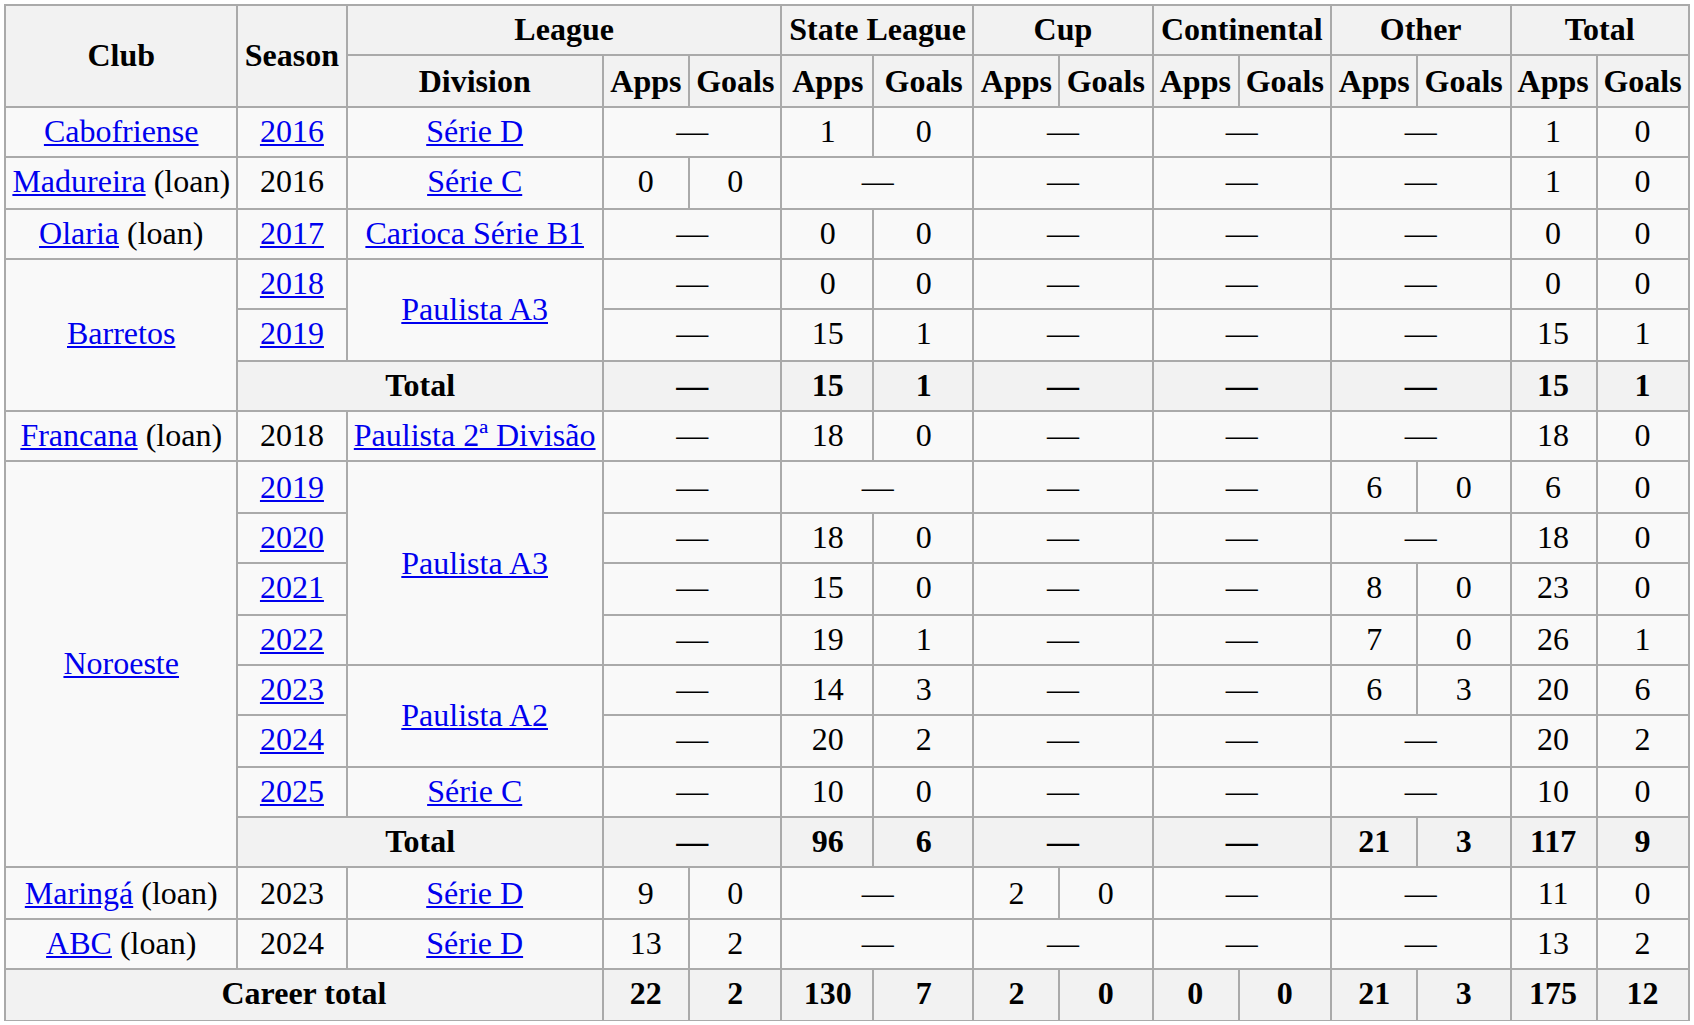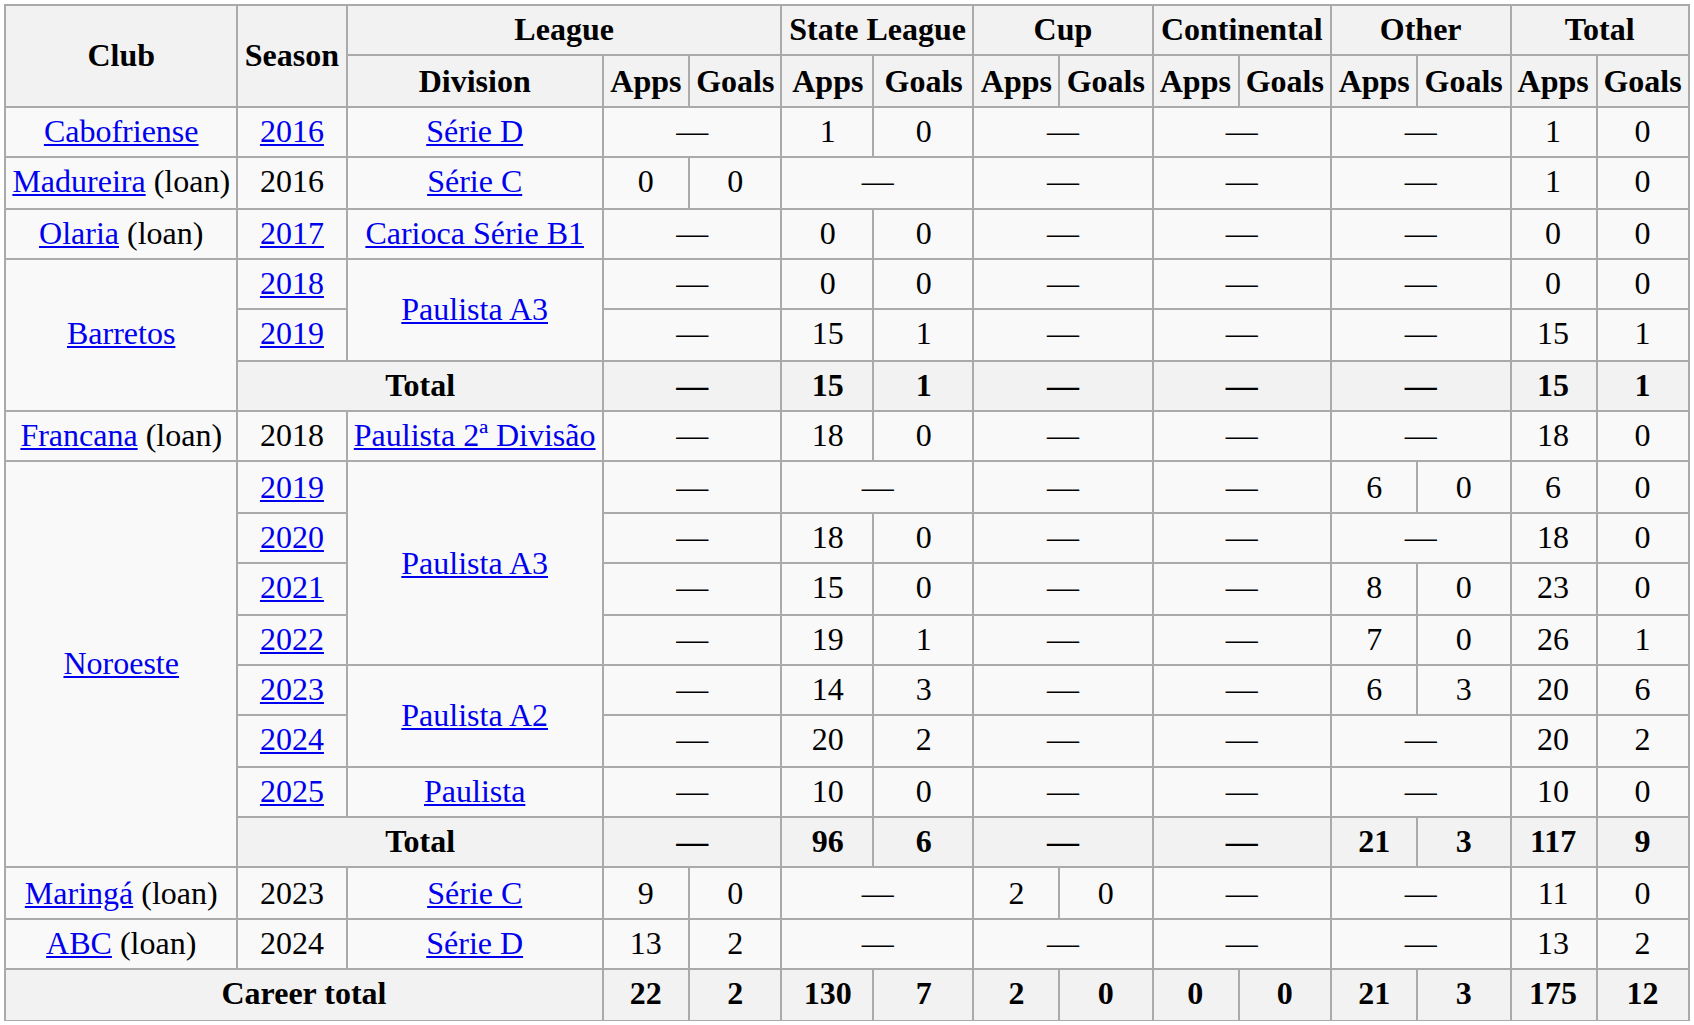 <table class="wikitable" style="text-align: center;">
 <tr>
 <th rowspan="2">Club</th>
 <th rowspan="2">Season</th>
 <th colspan="3">League</th>
 <th colspan="2">State League</th>
 <th colspan="2">Cup</th>
 <th colspan="2">Continental</th>
 <th colspan="2">Other</th>
 <th colspan="2">Total</th>
 </tr>
 <tr>
 <th>Division</th>
 <th>Apps</th>
 <th>Goals</th>
 <th>Apps</th>
 <th>Goals</th>
 <th>Apps</th>
 <th>Goals</th>
 <th>Apps</th>
 <th>Goals</th>
 <th>Apps</th>
 <th>Goals</th>
 <th>Apps</th>
 <th>Goals</th>
 </tr>
 <tr>
 <td valign="center"><a href='#'>Cabofriense</a></td>
 <td><a href='#'>2016</a></td>
 <td><a href='#'>Série D</a></td>
 <td colspan="2">—</td>
 <td>1</td>
 <td>0</td>
 <td colspan="2">—</td>
 <td colspan="2">—</td>
 <td colspan="2">—</td>
 <td>1</td>
 <td>0</td>
 </tr>
 <tr>
 <td valign="center"><a href='#'>Madureira</a> (loan)</td>
 <td>2016</td>
 <td><a href='#'>Série C</a></td>
 <td>0</td>
 <td>0</td>
 <td colspan="2">—</td>
 <td colspan="2">—</td>
 <td colspan="2">—</td>
 <td colspan="2">—</td>
 <td>1</td>
 <td>0</td>
 </tr>
 <tr>
 <td valign="center"><a href='#'>Olaria</a> (loan)</td>
 <td><a href='#'>2017</a></td>
 <td><a href='#'>Carioca Série B1</a></td>
 <td colspan="2">—</td>
 <td>0</td>
 <td>0</td>
 <td colspan="2">—</td>
 <td colspan="2">—</td>
 <td colspan="2">—</td>
 <td>0</td>
 <td>0</td>
 </tr>
 <tr>
 <td rowspan="3" valign="center"><a href='#'>Barretos</a></td>
 <td><a href='#'>2018</a></td>
 <td rowspan="2"><a href='#'>Paulista A3</a></td>
 <td colspan="2">—</td>
 <td>0</td>
 <td>0</td>
 <td colspan="2">—</td>
 <td colspan="2">—</td>
 <td colspan="2">—</td>
 <td>0</td>
 <td>0</td>
 </tr>
 <tr>
 <td><a href='#'>2019</a></td>
 <td colspan="2">—</td>
 <td>15</td>
 <td>1</td>
 <td colspan="2">—</td>
 <td colspan="2">—</td>
 <td colspan="2">—</td>
 <td>15</td>
 <td>1</td>
 </tr>
 <tr>
 <th colspan="2">Total</th>
 <th colspan="2">—</th>
 <th>15</th>
 <th>1</th>
 <th colspan="2">—</th>
 <th colspan="2">—</th>
 <th colspan="2">—</th>
 <th>15</th>
 <th>1</th>
 </tr>
 <tr>
 <td valign="center"><a href='#'>Francana</a> (loan)</td>
 <td>2018</td>
 <td><a href='#'>Paulista 2ª Divisão</a></td>
 <td colspan="2">—</td>
 <td>18</td>
 <td>0</td>
 <td colspan="2">—</td>
 <td colspan="2">—</td>
 <td colspan="2">—</td>
 <td>18</td>
 <td>0</td>
 </tr>
 <tr>
 <td rowspan="8" valign="center"><a href='#'>Noroeste</a></td>
 <td><a href='#'>2019</a></td>
 <td rowspan="4"><a href='#'>Paulista A3</a></td>
 <td colspan="2">—</td>
 <td colspan="2">—</td>
 <td colspan="2">—</td>
 <td colspan="2">—</td>
 <td>6</td>
 <td>0</td>
 <td>6</td>
 <td>0</td>
 </tr>
 <tr>
 <td><a href='#'>2020</a></td>
 <td colspan="2">—</td>
 <td>18</td>
 <td>0</td>
 <td colspan="2">—</td>
 <td colspan="2">—</td>
 <td colspan="2">—</td>
 <td>18</td>
 <td>0</td>
 </tr>
 <tr>
 <td><a href='#'>2021</a></td>
 <td colspan="2">—</td>
 <td>15</td>
 <td>0</td>
 <td colspan="2">—</td>
 <td colspan="2">—</td>
 <td>8</td>
 <td>0</td>
 <td>23</td>
 <td>0</td>
 </tr>
 <tr>
 <td><a href='#'>2022</a></td>
 <td colspan="2">—</td>
 <td>19</td>
 <td>1</td>
 <td colspan="2">—</td>
 <td colspan="2">—</td>
 <td>7</td>
 <td>0</td>
 <td>26</td>
 <td>1</td>
 </tr>
 <tr>
 <td><a href='#'>2023</a></td>
 <td rowspan="2"><a href='#'>Paulista A2</a></td>
 <td colspan="2">—</td>
 <td>14</td>
 <td>3</td>
 <td colspan="2">—</td>
 <td colspan="2">—</td>
 <td>6</td>
 <td>3</td>
 <td>20</td>
 <td>6</td>
 </tr>
 <tr>
 <td><a href='#'>2024</a></td>
 <td colspan="2">—</td>
 <td>20</td>
 <td>2</td>
 <td colspan="2">—</td>
 <td colspan="2">—</td>
 <td colspan="2">—</td>
 <td>20</td>
 <td>2</td>
 </tr>
 <tr>
 <td><a href='#'>2025</a></td>
-<td><a href='#'>Série C</a></td>
+<td><a href='#'>Paulista</a></td>
 <td colspan="2">—</td>
 <td>10</td>
 <td>0</td>
 <td colspan="2">—</td>
 <td colspan="2">—</td>
 <td colspan="2">—</td>
 <td>10</td>
 <td>0</td>
 </tr>
 <tr>
 <th colspan="2">Total</th>
 <th colspan="2">—</th>
 <th>96</th>
 <th>6</th>
 <th colspan="2">—</th>
 <th colspan="2">—</th>
 <th>21</th>
 <th>3</th>
 <th>117</th>
 <th>9</th>
 </tr>
 <tr>
 <td valign="center"><a href='#'>Maringá</a> (loan)</td>
 <td>2023</td>
-<td><a href='#'>Série D</a></td>
+<td><a href='#'>Série C</a></td>
 <td>9</td>
 <td>0</td>
 <td colspan="2">—</td>
 <td>2</td>
 <td>0</td>
 <td colspan="2">—</td>
 <td colspan="2">—</td>
 <td>11</td>
 <td>0</td>
 </tr>
 <tr>
 <td valign="center"><a href='#'>ABC</a> (loan)</td>
 <td>2024</td>
 <td><a href='#'>Série D</a></td>
 <td>13</td>
 <td>2</td>
 <td colspan="2">—</td>
 <td colspan="2">—</td>
 <td colspan="2">—</td>
 <td colspan="2">—</td>
 <td>13</td>
 <td>2</td>
 </tr>
 <tr>
 <th colspan="3"><strong>Career total</strong></th>
 <th>22</th>
 <th>2</th>
 <th>130</th>
 <th>7</th>
 <th>2</th>
 <th>0</th>
 <th>0</th>
 <th>0</th>
 <th>21</th>
 <th>3</th>
 <th>175</th>
 <th>12</th>
 </tr>
 </table>
